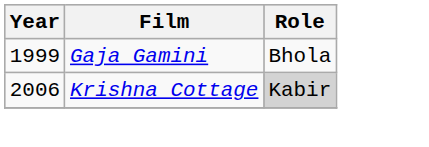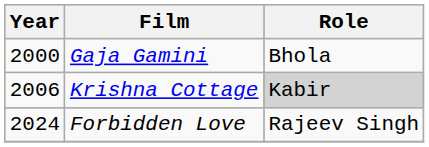 <table class="wikitable sortable">
 <tr>
 <th>Year</th>
 <th>Film</th>
 <th>Role</th>
 </tr>
 <tr>
-<td>1999</td>
+<td>2000</td>
 <td><em><a href='#'>Gaja Gamini</a></em></td>
 <td>Bhola</td>
 </tr>
 <tr>
 <td>2006</td>
 <td><em><a href='#'>Krishna Cottage</a></em></td>
 <td style="background: lightgrey;">Kabir</td>
 </tr>
 <tr>
+<td>2024</td>
+<td><em>Forbidden Love</em></td>
+<td>Rajeev Singh</td>
+</tr>
+<tr>
 </tr>
 </table>
